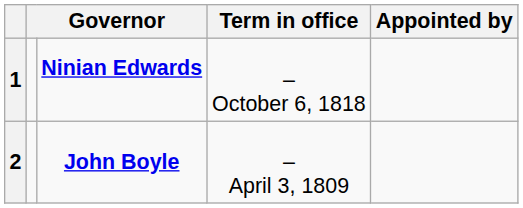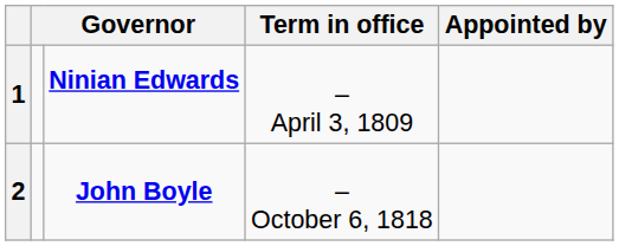 <table class="wikitable sortable" style="text-align:center;">
 <tr>
 <th scope="col" data-sort-type="number"></th>
 <th scope="colgroup" colspan="2">Governor</th>
 <th scope="col">Term in office</th>
 <th scope="col">Appointed by</th>
 </tr>
 <tr style="height:2em;">
 <th scope="row">1</th>
 <td data-sort-value="Boyle, John"></td>
 <td><strong><a href='#'>Ninian Edwards</a></strong><br><br></td>
-<td><br>–<br>October 6, 1818<br></td>
+<td><br>–<br>April 3, 1809<br></td>
 <td></td>
 </tr>
 <tr style="height:2em;">
 <th scope="row">2</th>
 <td data-sort-value="Edwards, Ninian"></td>
 <td><strong><a href='#'>John Boyle</a></strong><br></td>
-<td><br>–<br>April 3, 1809<br></td>
+<td><br>–<br>October 6, 1818<br></td>
 <td></td>
 </tr>
 </table>
